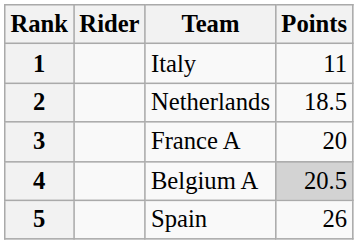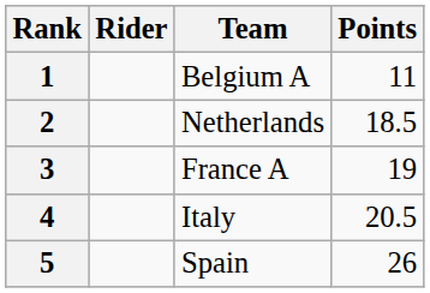 <table class="wikitable">
 <tr>
 <th scope="col">Rank</th>
 <th scope="col">Rider</th>
 <th scope="col">Team</th>
 <th scope="col">Points</th>
 </tr>
 <tr>
 <th scope="row">1</th>
 <td></td>
-<td>Italy</td>
+<td>Belgium A</td>
 <td style="text-align:right;">11</td>
 </tr>
 <tr>
 <th scope="row">2</th>
 <td></td>
 <td>Netherlands</td>
 <td style="text-align:right;">18.5</td>
 </tr>
 <tr>
 <th scope="row">3</th>
 <td></td>
 <td>France A</td>
-<td style="text-align:right;">20</td>
+<td style="text-align:right;">19</td>
 </tr>
 <tr>
 <th scope="row">4</th>
 <td></td>
-<td>Belgium A</td>
-<td style="background: lightgrey; text-align:right;">20.5</td>
+<td>Italy</td>
+<td style="text-align:right;">20.5</td>
 </tr>
 <tr>
 <th scope="row">5</th>
 <td></td>
 <td>Spain</td>
 <td style="text-align:right;">26</td>
 </tr>
 </table>
